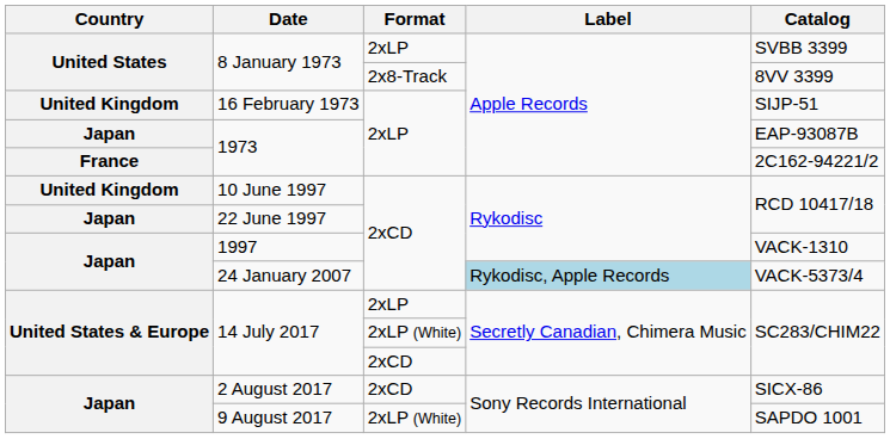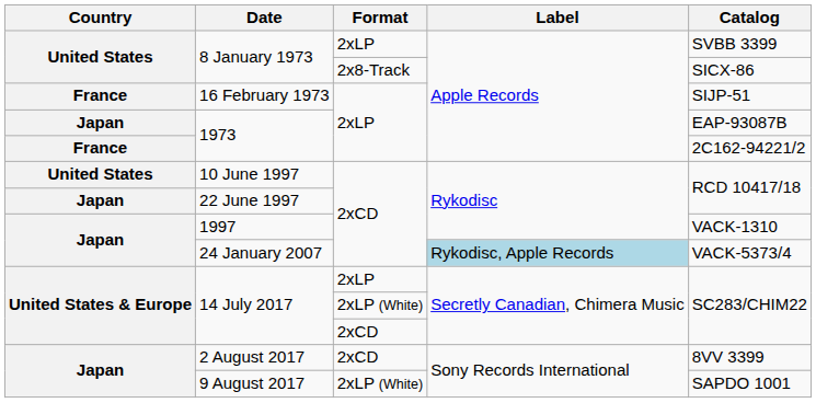 <table class="wikitable plainrowheaders">
 <tr>
 <th scope="col">Country</th>
 <th scope="col">Date</th>
 <th scope="col">Format</th>
 <th scope="col">Label</th>
 <th scope="col">Catalog</th>
 </tr>
 <tr>
 <th scope="row" rowspan="2">United States</th>
 <td rowspan="2">8 January 1973</td>
 <td>2xLP</td>
 <td rowspan="5"><a href='#'>Apple Records</a></td>
 <td>SVBB 3399</td>
 </tr>
 <tr>
 <td>2x8-Track</td>
-<td>8VV 3399</td>
+<td>SICX-86</td>
 </tr>
 <tr>
-<th scope="row">United Kingdom</th>
+<th scope="row">France</th>
 <td>16 February 1973</td>
 <td rowspan="3">2xLP</td>
 <td>SIJP-51</td>
 </tr>
 <tr>
 <th scope="row">Japan</th>
 <td rowspan="2">1973</td>
 <td>EAP-93087B</td>
 </tr>
 <tr>
 <th scope="row">France</th>
 <td>2C162-94221/2</td>
 </tr>
 <tr>
-<th scope="row">United Kingdom</th>
+<th scope="row">United States</th>
 <td>10 June 1997</td>
 <td rowspan="4">2xCD</td>
 <td rowspan="3"><a href='#'>Rykodisc</a></td>
 <td rowspan="2">RCD 10417/18</td>
 </tr>
 <tr>
 <th scope="row">Japan</th>
 <td>22 June 1997</td>
 </tr>
 <tr>
 <th scope="row" rowspan="2">Japan</th>
 <td>1997</td>
 <td>VACK-1310</td>
 </tr>
 <tr>
 <td>24 January 2007</td>
 <td style="background: lightblue;">Rykodisc, Apple Records</td>
 <td>VACK-5373/4</td>
 </tr>
 <tr>
 <th scope="row" rowspan="3">United States & Europe</th>
 <td rowspan="3">14 July 2017</td>
 <td>2xLP</td>
 <td rowspan="3"><a href='#'>Secretly Canadian</a>, Chimera Music</td>
 <td rowspan="3">SC283/CHIM22</td>
 </tr>
 <tr>
 <td>2xLP <small>(White)</small></td>
 </tr>
 <tr>
 <td>2xCD</td>
 </tr>
 <tr>
 <th scope="row" rowspan="2">Japan</th>
 <td>2 August 2017</td>
 <td>2xCD</td>
 <td rowspan="2">Sony Records International</td>
-<td>SICX-86</td>
+<td>8VV 3399</td>
 </tr>
 <tr>
 <td>9 August 2017</td>
 <td>2xLP <small>(White)</small></td>
 <td>SAPDO 1001</td>
 </tr>
 </table>
